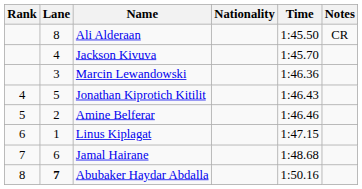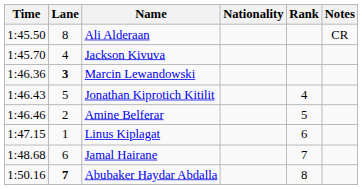 <table class="wikitable sortable" style="text-align:center">
 <tr>
-<th>Rank</th>
+<th>Time</th>
 <th>Lane</th>
 <th>Name</th>
 <th>Nationality</th>
-<th>Time</th>
+<th>Rank</th>
 <th>Notes</th>
 </tr>
 <tr>
-<td></td>
+<td>1:45.50</td>
 <td>8</td>
 <td align=left><a href='#'>Ali Alderaan</a></td>
 <td align=left></td>
-<td>1:45.50</td>
+<td></td>
 <td>CR</td>
 </tr>
 <tr>
-<td></td>
+<td>1:45.70</td>
 <td>4</td>
 <td align=left><a href='#'>Jackson Kivuva</a></td>
 <td align=left></td>
-<td>1:45.70</td>
+<td></td>
 <td></td>
 </tr>
 <tr>
-<td></td>
-<td>3</td>
+<td>1:46.36</td>
+<td><strong>3</strong></td>
 <td align=left><a href='#'>Marcin Lewandowski</a></td>
 <td align=left></td>
-<td>1:46.36</td>
+<td></td>
 <td></td>
 </tr>
 <tr>
-<td>4</td>
+<td>1:46.43</td>
 <td>5</td>
 <td align=left><a href='#'>Jonathan Kiprotich Kitilit</a></td>
 <td align=left></td>
-<td>1:46.43</td>
+<td>4</td>
 <td></td>
 </tr>
 <tr>
-<td>5</td>
+<td>1:46.46</td>
 <td>2</td>
 <td align=left><a href='#'>Amine Belferar</a></td>
 <td align=left></td>
-<td>1:46.46</td>
+<td>5</td>
 <td></td>
 </tr>
 <tr>
-<td>6</td>
+<td>1:47.15</td>
 <td>1</td>
 <td align=left><a href='#'>Linus Kiplagat</a></td>
 <td align=left></td>
-<td>1:47.15</td>
+<td>6</td>
 <td></td>
 </tr>
 <tr>
-<td>7</td>
+<td>1:48.68</td>
 <td>6</td>
 <td align=left><a href='#'>Jamal Hairane</a></td>
 <td align=left></td>
-<td>1:48.68</td>
+<td>7</td>
 <td></td>
 </tr>
 <tr>
-<td>8</td>
+<td>1:50.16</td>
 <td><strong>7</strong></td>
 <td align=left><a href='#'>Abubaker Haydar Abdalla</a></td>
 <td align=left></td>
-<td>1:50.16</td>
+<td>8</td>
 <td></td>
 </tr>
 </table>
